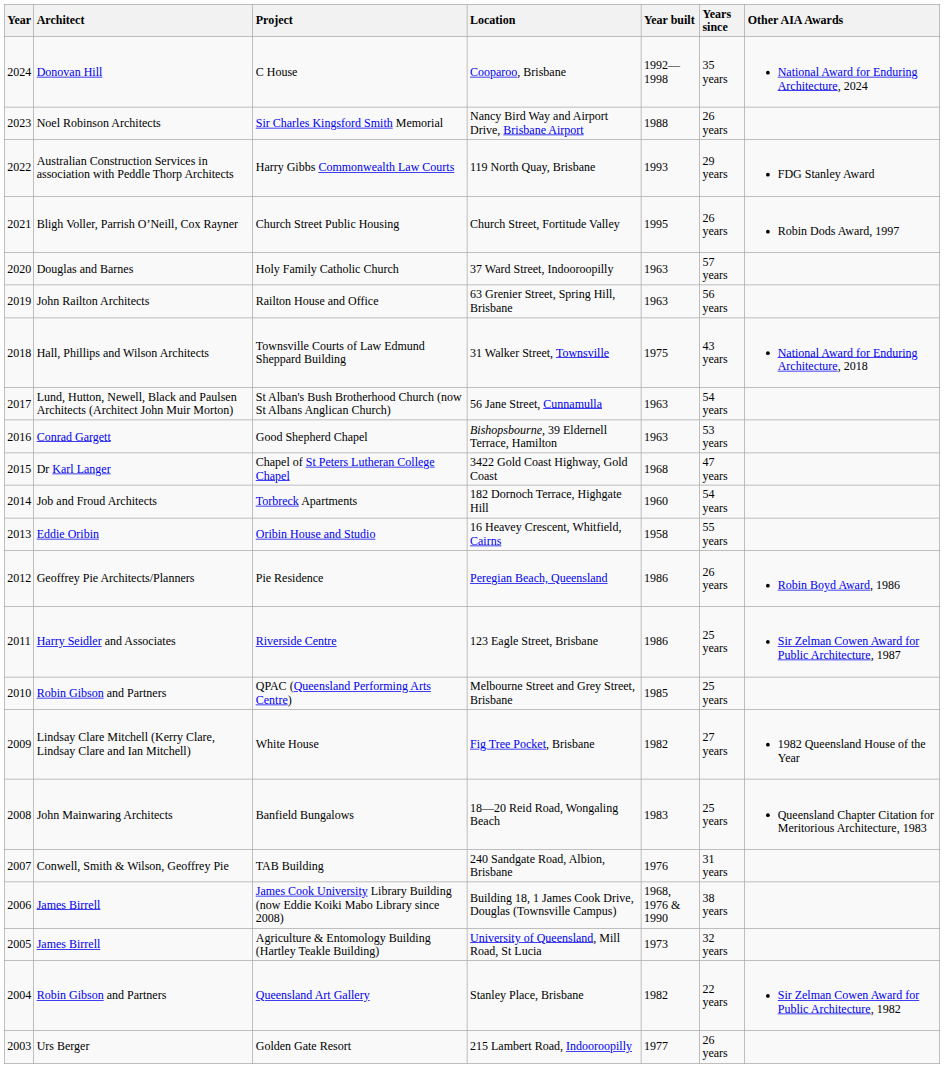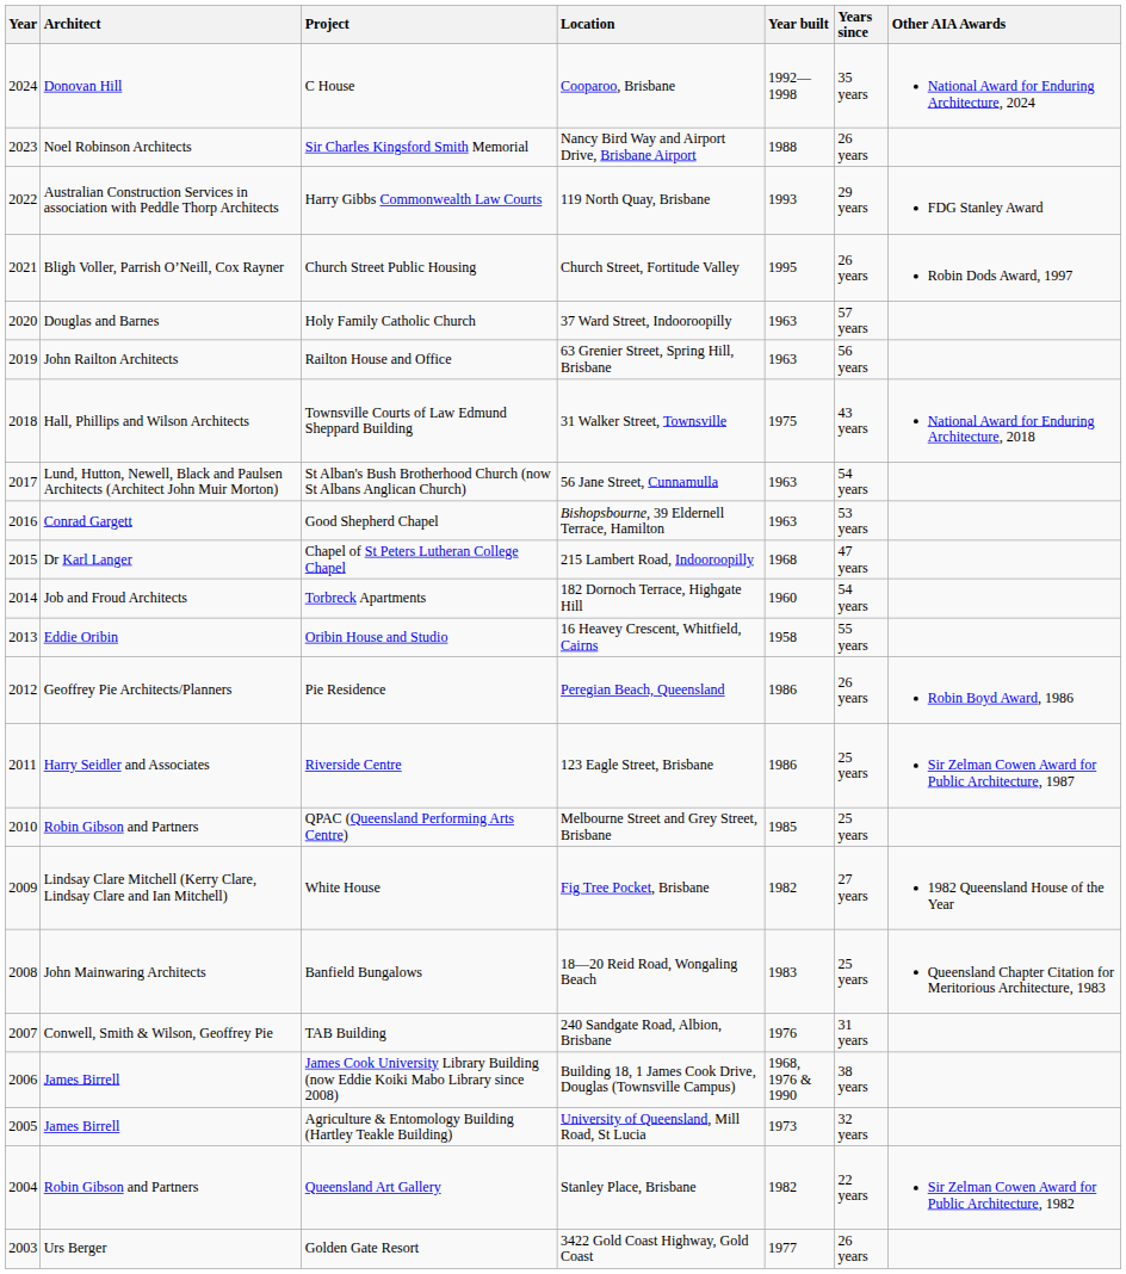 <table class="wikitable sortable">
 <tr>
 <th>Year</th>
 <th style="text-align:left;">Architect</th>
 <th style="text-align:left;">Project</th>
 <th style="text-align:left;">Location</th>
 <th style="text-align:left;">Year built</th>
 <th style="text-align:left;">Years since</th>
 <th style="text-align:left;">Other AIA Awards</th>
 </tr>
 <tr>
 <td>2024</td>
 <td><a href='#'>Donovan Hill</a></td>
 <td>C House</td>
 <td><a href='#'>Cooparoo</a>, Brisbane</td>
 <td>1992—1998</td>
 <td>35 years</td>
 <td><br><ul><li><a href='#'>National Award for Enduring Architecture</a>, 2024</li></ul></td>
 </tr>
 <tr>
 <td>2023</td>
 <td>Noel Robinson Architects</td>
 <td><a href='#'>Sir Charles Kingsford Smith</a> Memorial</td>
 <td>Nancy Bird Way and Airport Drive, <a href='#'>Brisbane Airport</a></td>
 <td>1988</td>
 <td>26 years</td>
 <td></td>
 </tr>
 <tr>
 <td>2022</td>
 <td>Australian Construction Services in association with Peddle Thorp Architects</td>
 <td>Harry Gibbs <a href='#'>Commonwealth Law Courts</a></td>
 <td>119 North Quay, Brisbane</td>
 <td>1993</td>
 <td>29 years</td>
 <td><br><ul><li>FDG Stanley Award</li></ul></td>
 </tr>
 <tr>
 <td>2021</td>
 <td>Bligh Voller, Parrish O’Neill, Cox Rayner</td>
 <td>Church Street Public Housing</td>
 <td>Church Street, Fortitude Valley</td>
 <td>1995</td>
 <td>26 years</td>
 <td><br><ul><li>Robin Dods Award, 1997</li></ul></td>
 </tr>
 <tr>
 <td>2020</td>
 <td>Douglas and Barnes</td>
 <td>Holy Family Catholic Church</td>
 <td>37 Ward Street, Indooroopilly</td>
 <td>1963</td>
 <td>57 years</td>
 <td></td>
 </tr>
 <tr>
 <td>2019</td>
 <td>John Railton Architects</td>
 <td>Railton House and Office</td>
 <td>63 Grenier Street, Spring Hill, Brisbane</td>
 <td>1963</td>
 <td>56 years</td>
 <td></td>
 </tr>
 <tr>
 <td>2018</td>
 <td>Hall, Phillips and Wilson Architects</td>
 <td>Townsville Courts of Law Edmund Sheppard Building</td>
 <td>31 Walker Street, <a href='#'>Townsville</a></td>
 <td>1975</td>
 <td>43 years</td>
 <td><br><ul><li><a href='#'>National Award for Enduring Architecture</a>, 2018</li></ul></td>
 </tr>
 <tr>
 <td>2017</td>
 <td>Lund, Hutton, Newell, Black and Paulsen Architects (Architect John Muir Morton)</td>
 <td>St Alban's Bush Brotherhood Church (now St Albans Anglican Church)</td>
 <td>56 Jane Street, <a href='#'>Cunnamulla</a></td>
 <td>1963</td>
 <td>54 years</td>
 <td></td>
 </tr>
 <tr>
 <td>2016</td>
 <td><a href='#'>Conrad Gargett</a></td>
 <td>Good Shepherd Chapel</td>
 <td><em>Bishopsbourne</em>, 39 Eldernell Terrace, Hamilton </td>
 <td>1963</td>
 <td>53 years</td>
 <td></td>
 </tr>
 <tr>
 <td>2015</td>
 <td>Dr <a href='#'>Karl Langer</a></td>
 <td>Chapel of <a href='#'>St Peters Lutheran College Chapel</a></td>
-<td>3422 Gold Coast Highway, Gold Coast</td>
+<td>215 Lambert Road, <a href='#'>Indooroopilly</a></td>
 <td>1968</td>
 <td>47 years</td>
 <td></td>
 </tr>
 <tr>
 <td>2014</td>
 <td>Job and Froud Architects</td>
 <td><a href='#'>Torbreck</a> Apartments</td>
 <td>182 Dornoch Terrace, Highgate Hill</td>
 <td>1960</td>
 <td>54 years</td>
 <td></td>
 </tr>
 <tr>
 <td>2013</td>
 <td><a href='#'>Eddie Oribin</a></td>
 <td><a href='#'>Oribin House and Studio</a></td>
 <td>16 Heavey Crescent, Whitfield, <a href='#'>Cairns</a></td>
 <td>1958</td>
 <td>55 years</td>
 <td></td>
 </tr>
 <tr>
 <td>2012</td>
 <td>Geoffrey Pie Architects/Planners</td>
 <td>Pie Residence</td>
 <td><a href='#'>Peregian Beach, Queensland</a></td>
 <td>1986</td>
 <td>26 years</td>
 <td><br><ul><li><a href='#'>Robin Boyd Award</a>, 1986</li></ul></td>
 </tr>
 <tr>
 <td>2011</td>
 <td><a href='#'>Harry Seidler</a> and Associates</td>
 <td><a href='#'>Riverside Centre</a></td>
 <td>123 Eagle Street, Brisbane</td>
 <td>1986</td>
 <td>25 years</td>
 <td><br><ul><li><a href='#'>Sir Zelman Cowen Award for Public Architecture</a>, 1987</li></ul></td>
 </tr>
 <tr>
 <td>2010</td>
 <td><a href='#'>Robin Gibson</a> and Partners</td>
 <td>QPAC (<a href='#'>Queensland Performing Arts Centre</a>)</td>
 <td>Melbourne Street and Grey Street, Brisbane</td>
 <td>1985</td>
 <td>25 years</td>
 <td></td>
 </tr>
 <tr>
 <td>2009</td>
 <td>Lindsay Clare Mitchell (Kerry Clare, Lindsay Clare and Ian Mitchell)</td>
 <td>White House</td>
 <td><a href='#'>Fig Tree Pocket</a>, Brisbane</td>
 <td>1982</td>
 <td>27 years</td>
 <td><br><ul><li>1982 Queensland House of the Year</li></ul></td>
 </tr>
 <tr>
 <td>2008</td>
 <td>John Mainwaring Architects</td>
 <td>Banfield Bungalows</td>
 <td>18—20 Reid Road, Wongaling Beach</td>
 <td>1983</td>
 <td>25 years</td>
 <td><br><ul><li>Queensland Chapter Citation for Meritorious Architecture, 1983</li></ul></td>
 </tr>
 <tr>
 <td>2007</td>
 <td>Conwell, Smith & Wilson, Geoffrey Pie</td>
 <td>TAB Building</td>
 <td>240 Sandgate Road, Albion, Brisbane</td>
 <td>1976</td>
 <td>31 years</td>
 <td></td>
 </tr>
 <tr>
 <td>2006</td>
 <td><a href='#'>James Birrell</a></td>
 <td><a href='#'>James Cook University</a> Library Building (now Eddie Koiki Mabo Library since 2008)</td>
 <td>Building 18, 1 James Cook Drive, Douglas (Townsville Campus)</td>
 <td>1968, 1976 & 1990</td>
 <td>38 years</td>
 <td></td>
 </tr>
 <tr>
 <td>2005</td>
 <td><a href='#'>James Birrell</a></td>
 <td>Agriculture & Entomology Building (Hartley Teakle Building)</td>
 <td><a href='#'>University of Queensland</a>, Mill Road, St Lucia</td>
 <td>1973</td>
 <td>32 years</td>
 <td></td>
 </tr>
 <tr>
 <td>2004</td>
 <td><a href='#'>Robin Gibson</a> and Partners</td>
 <td><a href='#'>Queensland Art Gallery</a></td>
 <td>Stanley Place, Brisbane</td>
 <td>1982</td>
 <td>22 years</td>
 <td><br><ul><li><a href='#'>Sir Zelman Cowen Award for Public Architecture</a>, 1982</li></ul></td>
 </tr>
 <tr>
 <td>2003</td>
 <td>Urs Berger</td>
 <td>Golden Gate Resort</td>
-<td>215 Lambert Road, <a href='#'>Indooroopilly</a></td>
+<td>3422 Gold Coast Highway, Gold Coast</td>
 <td>1977</td>
 <td>26 years</td>
 <td></td>
 </tr>
 </table>
